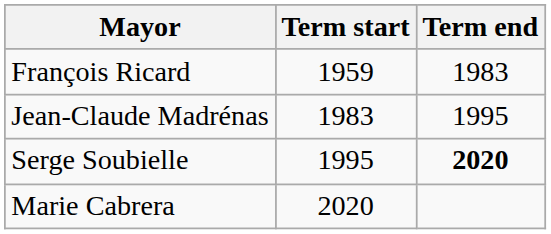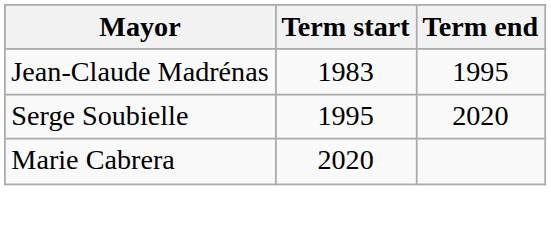 <table class="wikitable">
 <tr>
 <th>Mayor</th>
 <th>Term start</th>
 <th>Term end</th>
-</tr>
-<tr>
-<td>François Ricard</td>
-<td align=center>1959</td>
-<td align=center>1983</td>
 </tr>
 <tr>
 <td>Jean-Claude Madrénas</td>
 <td align=center>1983</td>
 <td align=center>1995</td>
 </tr>
 <tr>
 <td>Serge Soubielle</td>
 <td align=center>1995</td>
-<td align=center><strong>2020</strong></td>
+<td align=center>2020</td>
 </tr>
 <tr>
 <td>Marie Cabrera</td>
 <td align=center>2020</td>
 <td align=center></td>
 </tr>
 </table>
